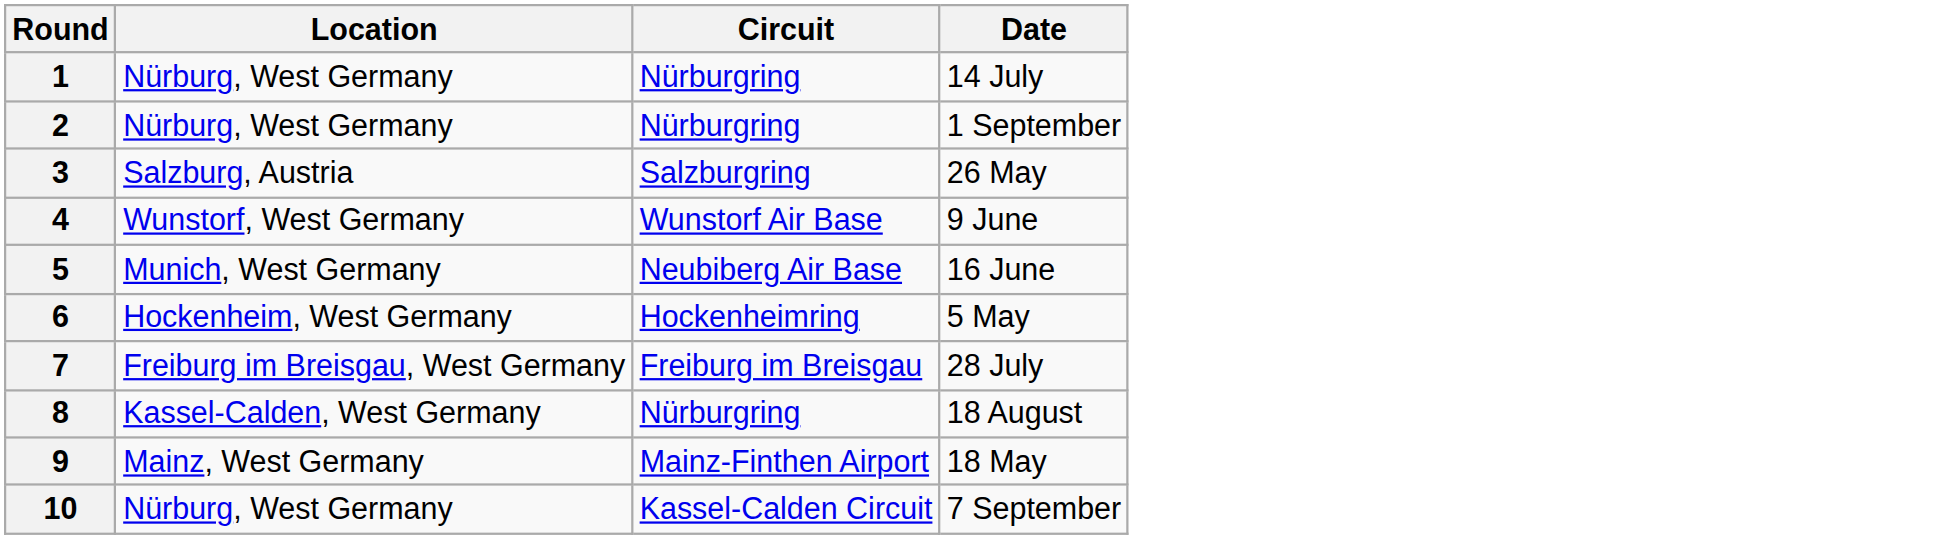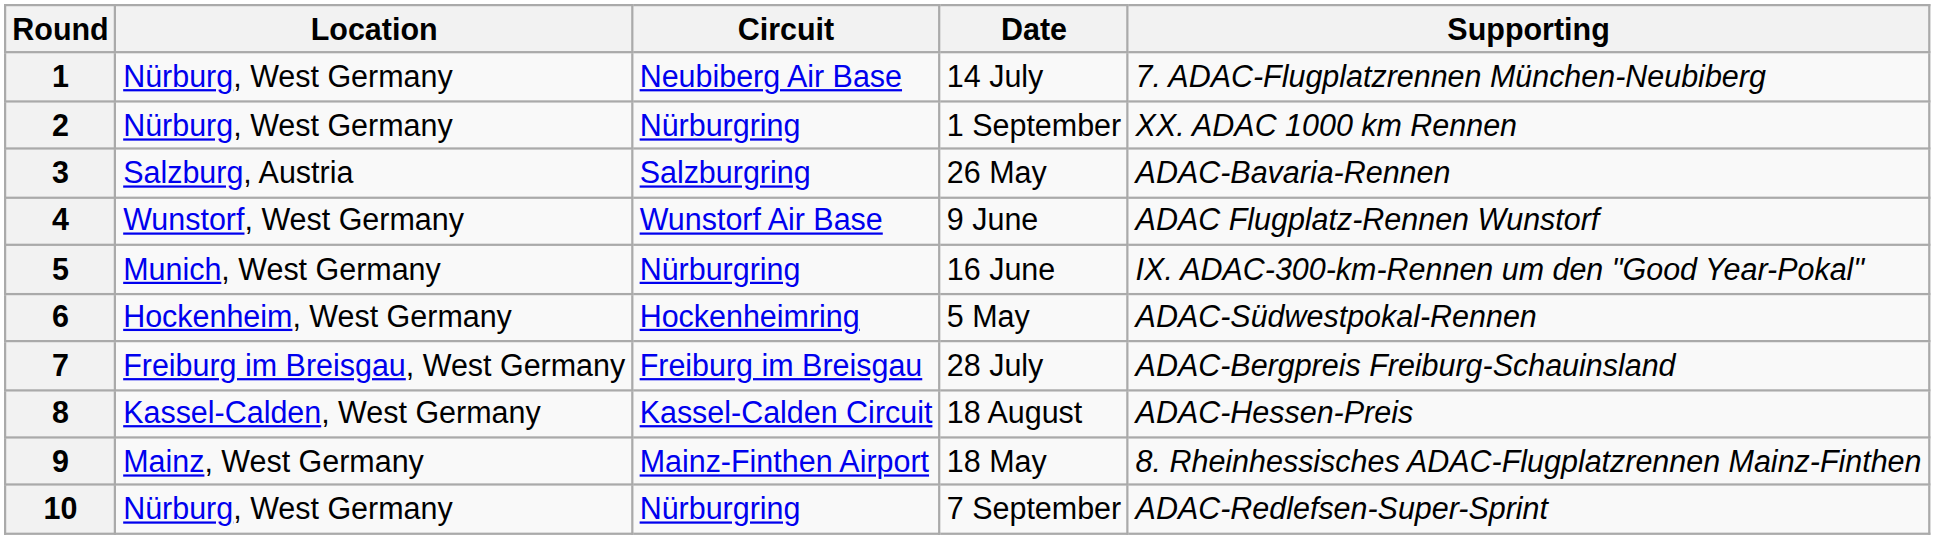 <table class="wikitable" style="font-size: 85%;">
 <tr>
 <th>Round</th>
 <th>Location</th>
 <th>Circuit</th>
 <th>Date</th>
+<th>Supporting</th>
 </tr>
 <tr>
 <th>1</th>
 <td><a href='#'>Nürburg</a>, West Germany</td>
-<td><a href='#'>Nürburgring</a></td>
+<td><a href='#'>Neubiberg Air Base</a></td>
 <td>14 July</td>
+<td><em>7. ADAC-Flugplatzrennen München-Neubiberg</em></td>
 </tr>
 <tr>
 <th>2</th>
 <td><a href='#'>Nürburg</a>, West Germany</td>
 <td><a href='#'>Nürburgring</a></td>
 <td>1 September</td>
+<td><em>XX. ADAC 1000 km Rennen</em></td>
 </tr>
 <tr>
 <th>3</th>
 <td><a href='#'>Salzburg</a>, Austria</td>
 <td><a href='#'>Salzburgring</a></td>
 <td>26 May</td>
+<td><em>ADAC-Bavaria-Rennen</em></td>
 </tr>
 <tr>
 <th>4</th>
 <td><a href='#'>Wunstorf</a>, West Germany</td>
 <td><a href='#'>Wunstorf Air Base</a></td>
 <td>9 June</td>
+<td><em>ADAC Flugplatz-Rennen Wunstorf</em></td>
 </tr>
 <tr>
 <th>5</th>
 <td><a href='#'>Munich</a>, West Germany</td>
-<td><a href='#'>Neubiberg Air Base</a></td>
+<td><a href='#'>Nürburgring</a></td>
 <td>16 June</td>
+<td><em>IX. ADAC-300-km-Rennen um den "Good Year-Pokal"</em></td>
 </tr>
 <tr>
 <th>6</th>
 <td><a href='#'>Hockenheim</a>, West Germany</td>
 <td><a href='#'>Hockenheimring</a></td>
 <td>5 May</td>
+<td><em>ADAC-Südwestpokal-Rennen</em></td>
 </tr>
 <tr>
 <th>7</th>
 <td><a href='#'>Freiburg im Breisgau</a>, West Germany</td>
 <td><a href='#'>Freiburg im Breisgau</a></td>
 <td>28 July</td>
+<td><em>ADAC-Bergpreis Freiburg-Schauinsland</em></td>
 </tr>
 <tr>
 <th>8</th>
 <td><a href='#'>Kassel-Calden</a>, West Germany</td>
-<td><a href='#'>Nürburgring</a></td>
+<td><a href='#'>Kassel-Calden Circuit</a></td>
 <td>18 August</td>
+<td><em>ADAC-Hessen-Preis</em></td>
 </tr>
 <tr>
 <th>9</th>
 <td><a href='#'>Mainz</a>, West Germany</td>
 <td><a href='#'>Mainz-Finthen Airport</a></td>
 <td>18 May</td>
+<td><em>8. Rheinhessisches ADAC-Flugplatzrennen Mainz-Finthen</em></td>
 </tr>
 <tr>
 <th>10</th>
 <td><a href='#'>Nürburg</a>, West Germany</td>
-<td><a href='#'>Kassel-Calden Circuit</a></td>
+<td><a href='#'>Nürburgring</a></td>
 <td>7 September</td>
+<td><em>ADAC-Redlefsen-Super-Sprint</em></td>
 </tr>
 </table>
